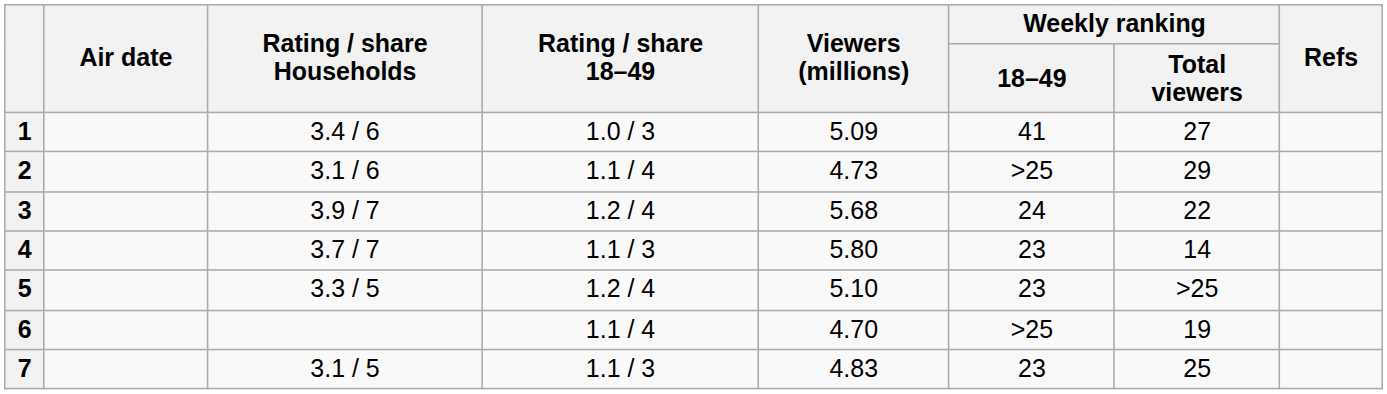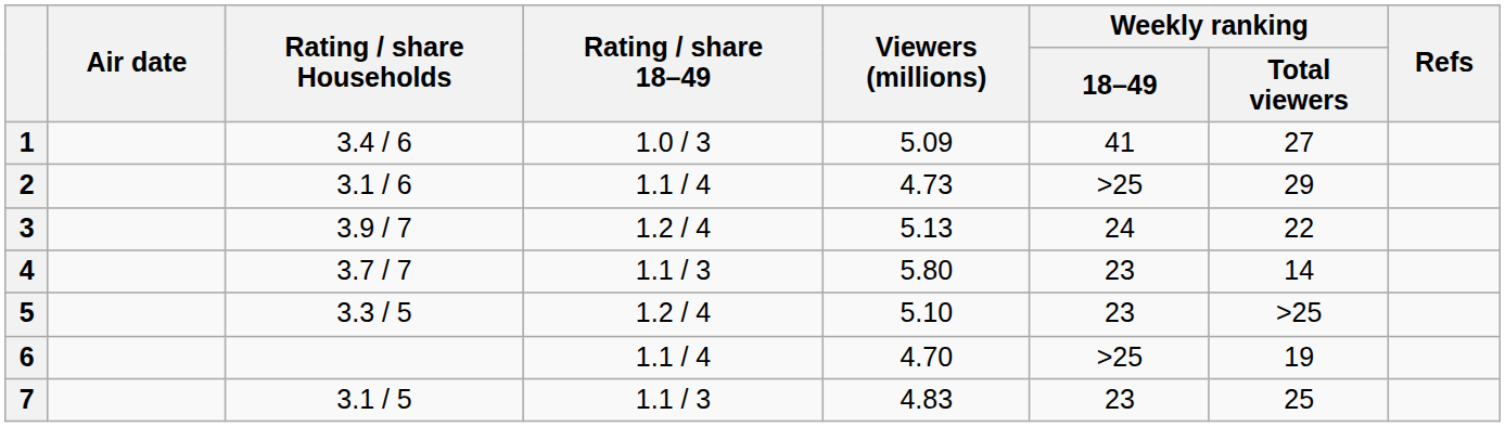 <table class="wikitable" style="margin:0; width:100%; text-align:center;">
 <tr>
 <th scope="col" rowspan=2></th>
 <th scope="col" rowspan=2>Air date</th>
 <th scope="col" rowspan=2>Rating / share<br>Households</th>
 <th scope="col" rowspan=2>Rating / share<br>18–49</th>
 <th scope="col" rowspan=2>Viewers<br>(millions)</th>
 <th scope="colgroup" colspan=2>Weekly ranking</th>
 <th scope="col" rowspan=2>Refs</th>
 </tr>
 <tr>
 <th scope="col">18–49</th>
 <th scope="col">Total viewers</th>
 </tr>
 <tr>
 <th scope="row">1</th>
 <td align="left"></td>
 <td>3.4 / 6</td>
 <td>1.0 / 3</td>
 <td>5.09</td>
 <td width="12%">41</td>
 <td width="12%">27</td>
 <td></td>
 </tr>
 <tr>
 <th scope="row">2</th>
 <td align="left"></td>
 <td>3.1 / 6</td>
 <td>1.1 / 4</td>
 <td>4.73</td>
 <td>>25</td>
 <td>29</td>
 <td></td>
 </tr>
 <tr>
 <th scope="row">3</th>
 <td align="left"></td>
 <td>3.9 / 7</td>
 <td>1.2 / 4</td>
-<td>5.68</td>
+<td>5.13</td>
 <td>24</td>
 <td>22</td>
 <td></td>
 </tr>
 <tr>
 <th scope="row" style="text-align:center;">4</th>
 <td align="left"></td>
 <td>3.7 / 7</td>
 <td>1.1 / 3</td>
 <td>5.80</td>
 <td>23</td>
 <td>14</td>
 <td></td>
 </tr>
 <tr>
 <th scope="row" style="text-align:center;">5</th>
 <td align="left"></td>
 <td>3.3 / 5</td>
 <td>1.2 / 4</td>
 <td>5.10</td>
 <td>23</td>
 <td>>25</td>
 <td></td>
 </tr>
 <tr>
 <th scope="row" style="text-align:center;">6</th>
 <td align="left"></td>
 <td></td>
 <td>1.1 / 4</td>
 <td>4.70</td>
 <td>>25</td>
 <td>19</td>
 <td></td>
 </tr>
 <tr>
 <th scope="row" style="text-align:center;">7</th>
 <td align="left"></td>
 <td>3.1 / 5</td>
 <td>1.1 / 3</td>
 <td>4.83</td>
 <td>23</td>
 <td>25</td>
 <td></td>
 </tr>
 </table>
